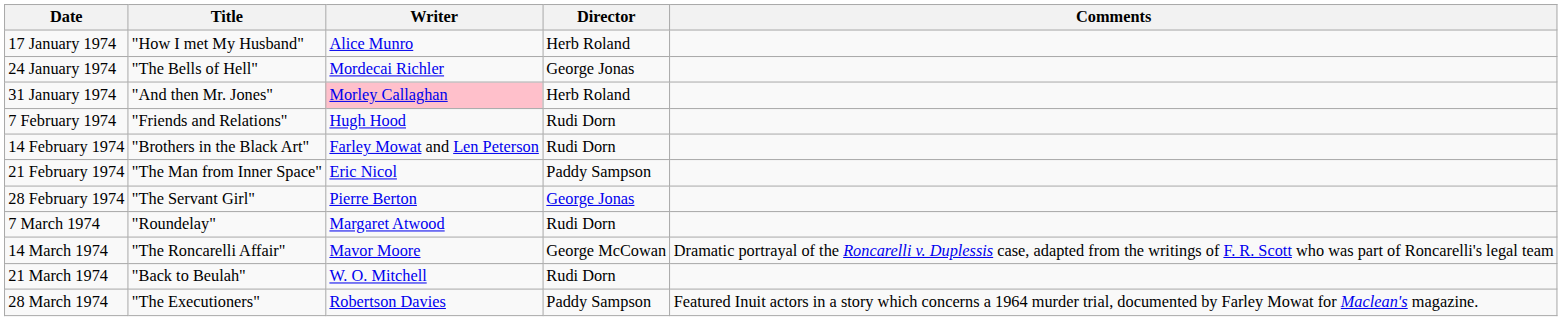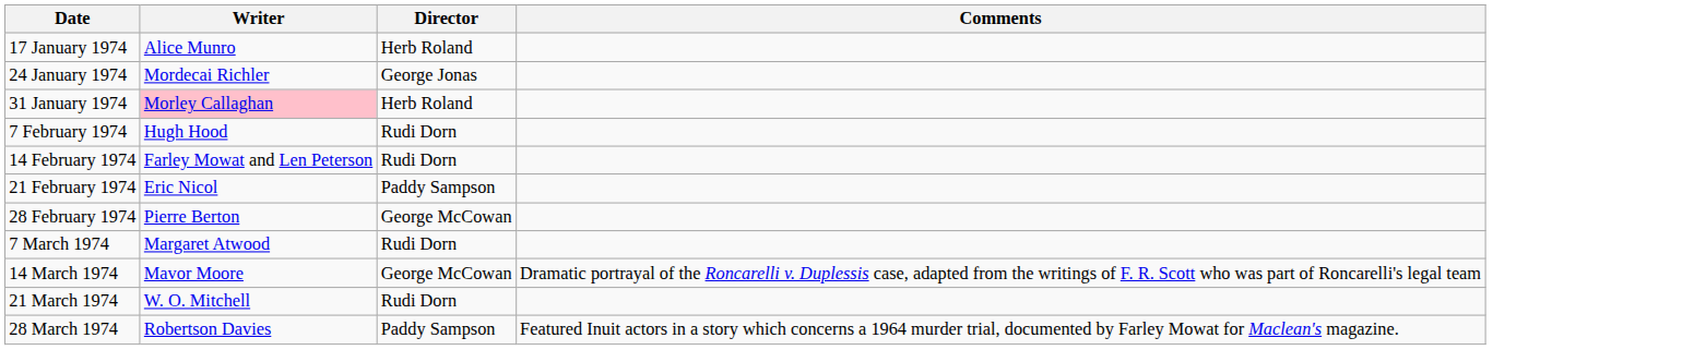 <table class="wikitable">
 <tr>
 <th>Date</th>
-<th>Title</th>
 <th>Writer</th>
 <th>Director</th>
 <th>Comments</th>
 </tr>
 <tr>
 <td>17 January 1974</td>
-<td>"How I met My Husband"</td>
 <td><a href='#'>Alice Munro</a></td>
 <td>Herb Roland</td>
 <td></td>
 </tr>
 <tr>
 <td>24 January 1974</td>
-<td>"The Bells of Hell"</td>
 <td><a href='#'>Mordecai Richler</a></td>
 <td>George Jonas</td>
 <td></td>
 </tr>
 <tr>
 <td>31 January 1974</td>
-<td>"And then Mr. Jones"</td>
 <td style="background: pink;"><a href='#'>Morley Callaghan</a></td>
 <td>Herb Roland</td>
 <td></td>
 </tr>
 <tr>
 <td>7 February 1974</td>
-<td>"Friends and Relations"</td>
 <td><a href='#'>Hugh Hood</a></td>
 <td>Rudi Dorn</td>
 <td></td>
 </tr>
 <tr>
 <td>14 February 1974</td>
-<td>"Brothers in the Black Art"</td>
 <td><a href='#'>Farley Mowat</a> and <a href='#'>Len Peterson</a></td>
 <td>Rudi Dorn</td>
 <td></td>
 </tr>
 <tr>
 <td>21 February 1974</td>
-<td>"The Man from Inner Space"</td>
 <td><a href='#'>Eric Nicol</a></td>
 <td>Paddy Sampson</td>
 <td></td>
 </tr>
 <tr>
 <td>28 February 1974</td>
-<td>"The Servant Girl"</td>
 <td><a href='#'>Pierre Berton</a></td>
-<td><a href='#'>George Jonas</a></td>
+<td>George McCowan</td>
 <td></td>
 </tr>
 <tr>
 <td>7 March 1974</td>
-<td>"Roundelay"</td>
 <td><a href='#'>Margaret Atwood</a></td>
 <td>Rudi Dorn</td>
 <td></td>
 </tr>
 <tr>
 <td>14 March 1974</td>
-<td>"The Roncarelli Affair"</td>
 <td><a href='#'>Mavor Moore</a></td>
 <td>George McCowan</td>
 <td>Dramatic portrayal of the <em><a href='#'>Roncarelli v. Duplessis</a></em> case, adapted from the writings of <a href='#'>F. R. Scott</a> who was part of Roncarelli's legal team</td>
 </tr>
 <tr>
 <td>21 March 1974</td>
-<td>"Back to Beulah"</td>
 <td><a href='#'>W. O. Mitchell</a></td>
 <td>Rudi Dorn</td>
 <td></td>
 </tr>
 <tr>
 <td>28 March 1974</td>
-<td>"The Executioners"</td>
 <td><a href='#'>Robertson Davies</a></td>
 <td>Paddy Sampson</td>
 <td>Featured Inuit actors in a story which concerns a 1964 murder trial, documented by Farley Mowat for <em><a href='#'>Maclean's</a></em> magazine.</td>
 </tr>
 </table>
